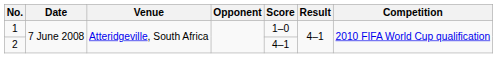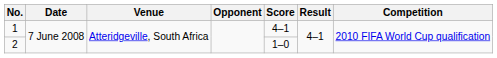 <table class="wikitable sortable">
 <tr>
 <th scope="col">No.</th>
 <th scope="col">Date</th>
 <th scope="col">Venue</th>
 <th scope="col">Opponent</th>
 <th scope="col">Score</th>
 <th scope="col">Result</th>
 <th scope="col">Competition</th>
 </tr>
 <tr>
 <td align="center">1</td>
 <td rowspan="2">7 June 2008</td>
 <td rowspan="2"><a href='#'>Atteridgeville</a>, South Africa</td>
 <td rowspan="2"></td>
-<td align="center">1–0</td>
+<td align="center">4–1</td>
 <td rowspan="2" align="center">4–1</td>
 <td rowspan="2"><a href='#'>2010 FIFA World Cup qualification</a></td>
 </tr>
 <tr>
 <td align="center">2</td>
-<td align="center">4–1</td>
+<td align="center">1–0</td>
 </tr>
 </table>
